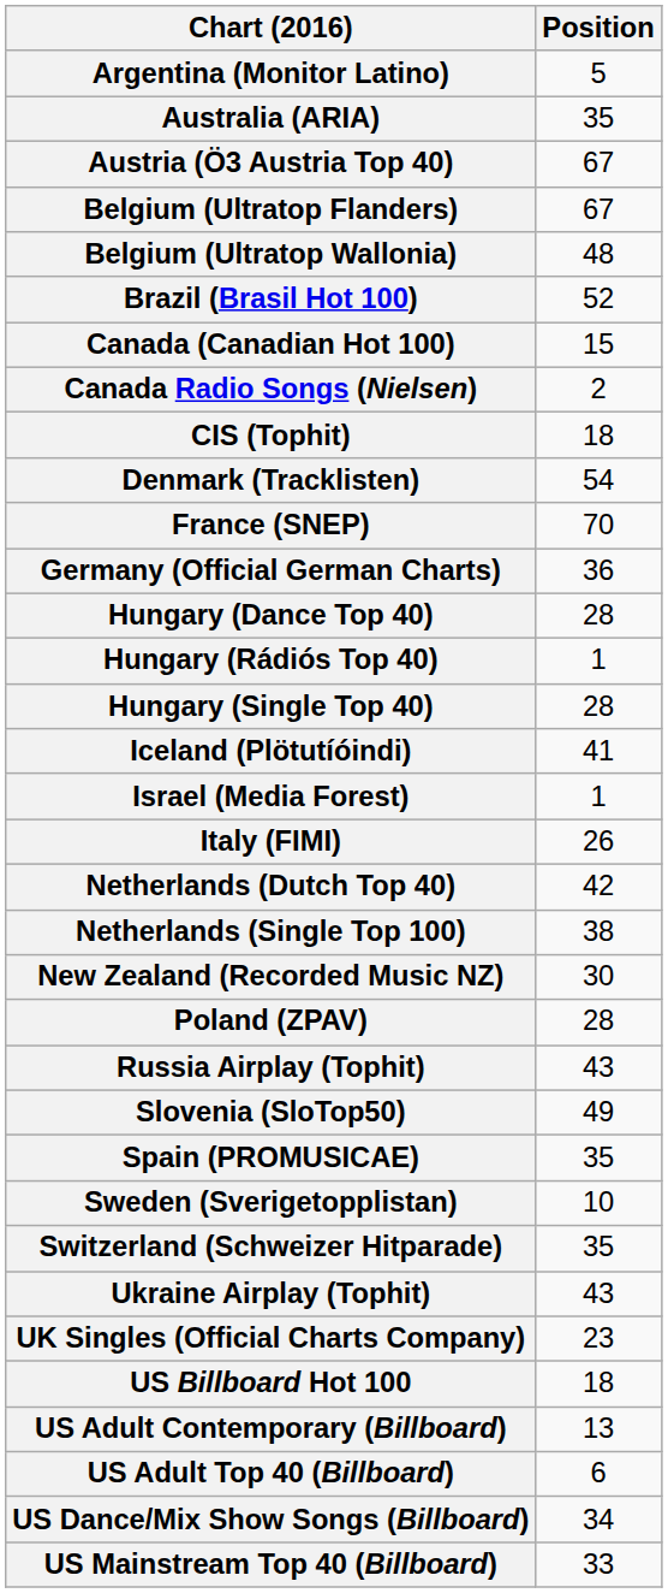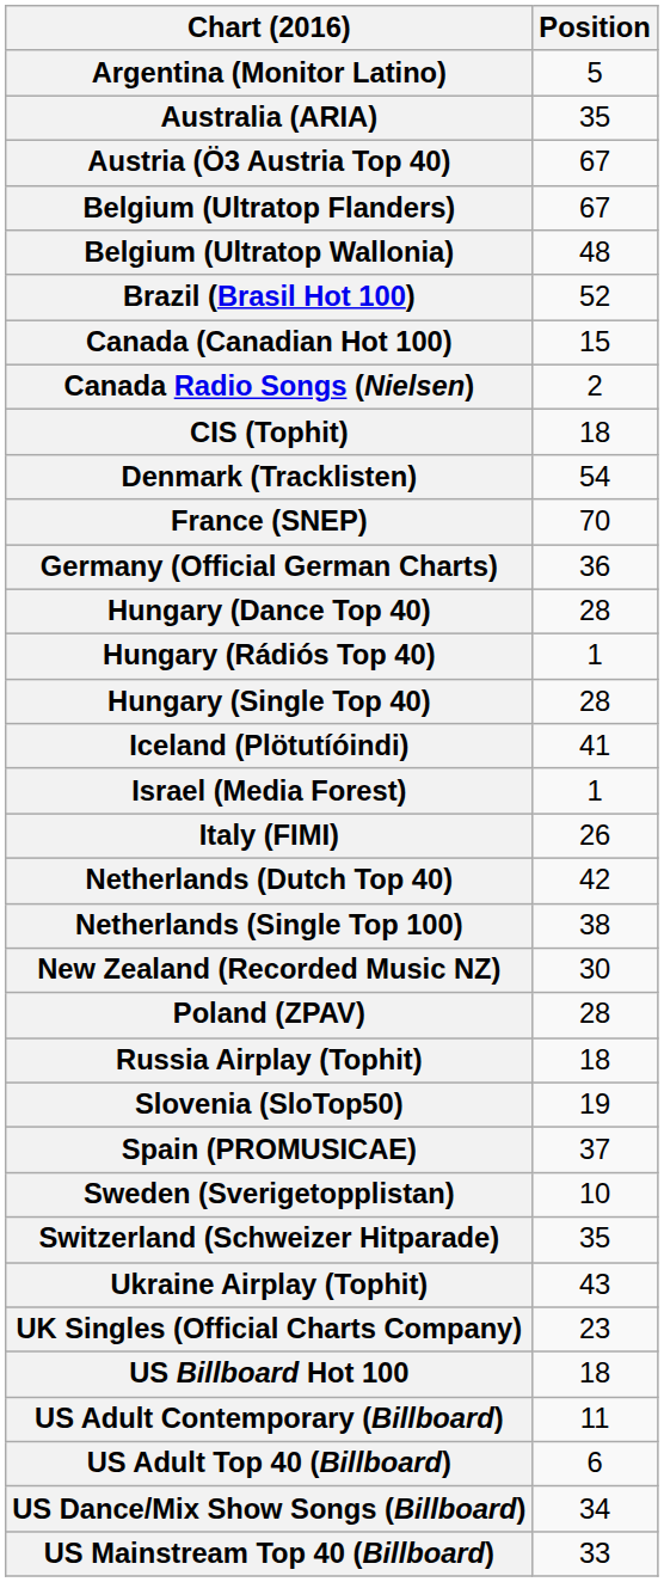 <table class="wikitable plainrowheaders sortable" style="text-align:center">
 <tr>
 <th>Chart (2016)</th>
 <th>Position</th>
 </tr>
 <tr>
 <th scope="row">Argentina (Monitor Latino)</th>
 <td>5</td>
 </tr>
 <tr>
 <th scope="row">Australia (ARIA)</th>
 <td>35</td>
 </tr>
 <tr>
 <th scope="row">Austria (Ö3 Austria Top 40)</th>
 <td>67</td>
 </tr>
 <tr>
 <th scope="row">Belgium (Ultratop Flanders)</th>
 <td>67</td>
 </tr>
 <tr>
 <th scope="row">Belgium (Ultratop Wallonia)</th>
 <td>48</td>
 </tr>
 <tr>
 <th scope="row">Brazil (<a href='#'>Brasil Hot 100</a>)</th>
 <td>52</td>
 </tr>
 <tr>
 <th scope="row">Canada (Canadian Hot 100)</th>
 <td>15</td>
 </tr>
 <tr>
 <th scope="row">Canada <a href='#'>Radio Songs</a> (<em>Nielsen</em>)</th>
 <td>2</td>
 </tr>
 <tr>
 <th scope="row">CIS (Tophit)</th>
 <td style="text-align:center;">18</td>
 </tr>
 <tr>
 <th scope="row">Denmark (Tracklisten)</th>
 <td>54</td>
 </tr>
 <tr>
 <th scope="row">France (SNEP)</th>
 <td>70</td>
 </tr>
 <tr>
 <th scope="row">Germany (Official German Charts)</th>
 <td>36</td>
 </tr>
 <tr>
 <th scope="row">Hungary (Dance Top 40)</th>
 <td>28</td>
 </tr>
 <tr>
 <th scope="row">Hungary (Rádiós Top 40)</th>
 <td>1</td>
 </tr>
 <tr>
 <th scope="row">Hungary (Single Top 40)</th>
 <td>28</td>
 </tr>
 <tr>
 <th scope="row">Iceland (Plötutíóindi)</th>
 <td>41</td>
 </tr>
 <tr>
 <th scope="row">Israel (Media Forest)</th>
 <td>1</td>
 </tr>
 <tr>
 <th scope="row">Italy (FIMI)</th>
 <td>26</td>
 </tr>
 <tr>
 <th scope="row">Netherlands (Dutch Top 40)</th>
 <td>42</td>
 </tr>
 <tr>
 <th scope="row">Netherlands (Single Top 100)</th>
 <td>38</td>
 </tr>
 <tr>
 <th scope="row">New Zealand (Recorded Music NZ)</th>
 <td>30</td>
 </tr>
 <tr>
 <th scope="row">Poland (ZPAV)</th>
 <td>28</td>
 </tr>
 <tr>
 <th scope="row">Russia Airplay (Tophit)</th>
-<td style="text-align:center;">43</td>
+<td style="text-align:center;">18</td>
 </tr>
 <tr>
 <th scope="row">Slovenia (SloTop50)</th>
-<td>49</td>
+<td>19</td>
 </tr>
 <tr>
 <th scope="row">Spain (PROMUSICAE)</th>
-<td>35</td>
+<td>37</td>
 </tr>
 <tr>
 <th scope="row">Sweden (Sverigetopplistan)</th>
 <td>10</td>
 </tr>
 <tr>
 <th scope="row">Switzerland (Schweizer Hitparade)</th>
 <td>35</td>
 </tr>
 <tr>
 <th scope="row">Ukraine Airplay (Tophit)</th>
 <td style="text-align:center;">43</td>
 </tr>
 <tr>
 <th scope="row">UK Singles (Official Charts Company)</th>
 <td>23</td>
 </tr>
 <tr>
 <th scope="row">US <em>Billboard</em> Hot 100</th>
 <td>18</td>
 </tr>
 <tr>
 <th scope="row">US Adult Contemporary (<em>Billboard</em>)</th>
-<td>13</td>
+<td>11</td>
 </tr>
 <tr>
 <th scope="row">US Adult Top 40 (<em>Billboard</em>)</th>
 <td>6</td>
 </tr>
 <tr>
 <th scope="row">US Dance/Mix Show Songs (<em>Billboard</em>)</th>
 <td>34</td>
 </tr>
 <tr>
 <th scope="row">US Mainstream Top 40 (<em>Billboard</em>)</th>
 <td>33</td>
 </tr>
 </table>
